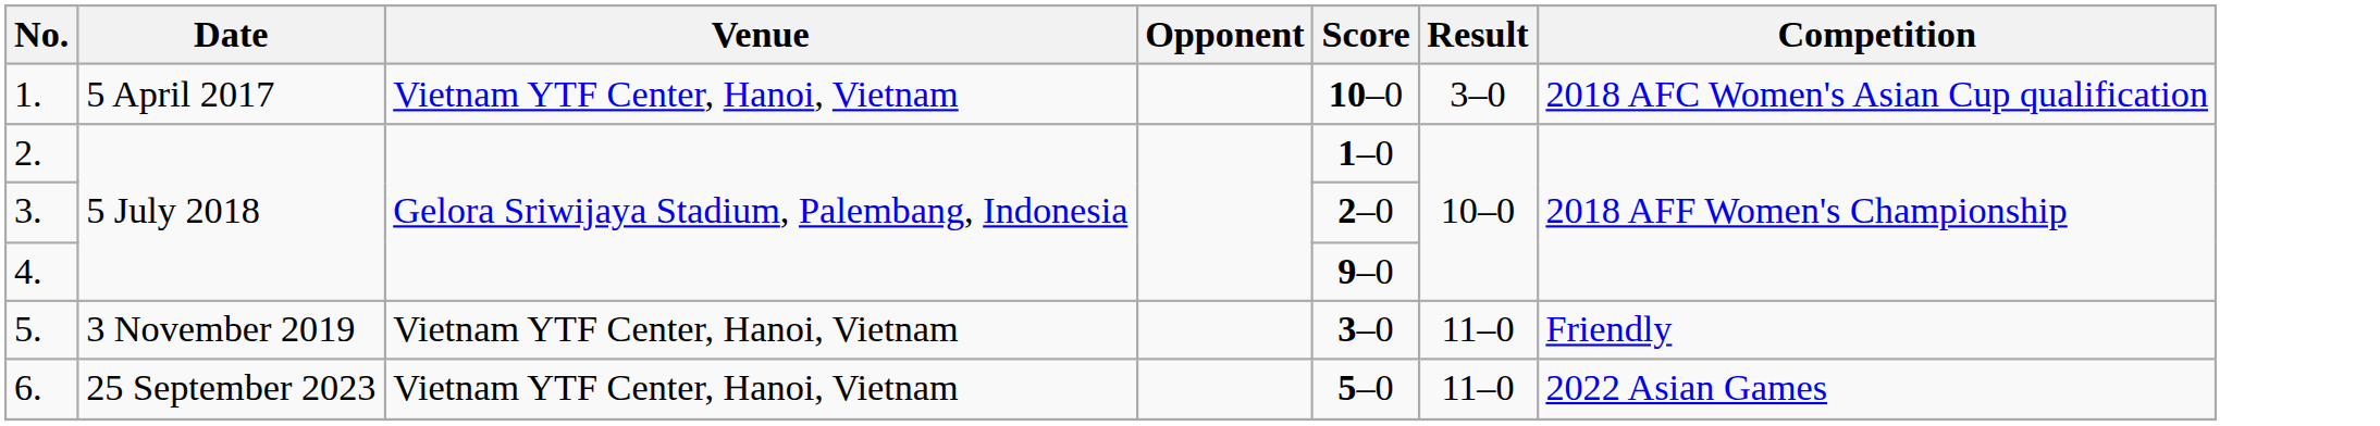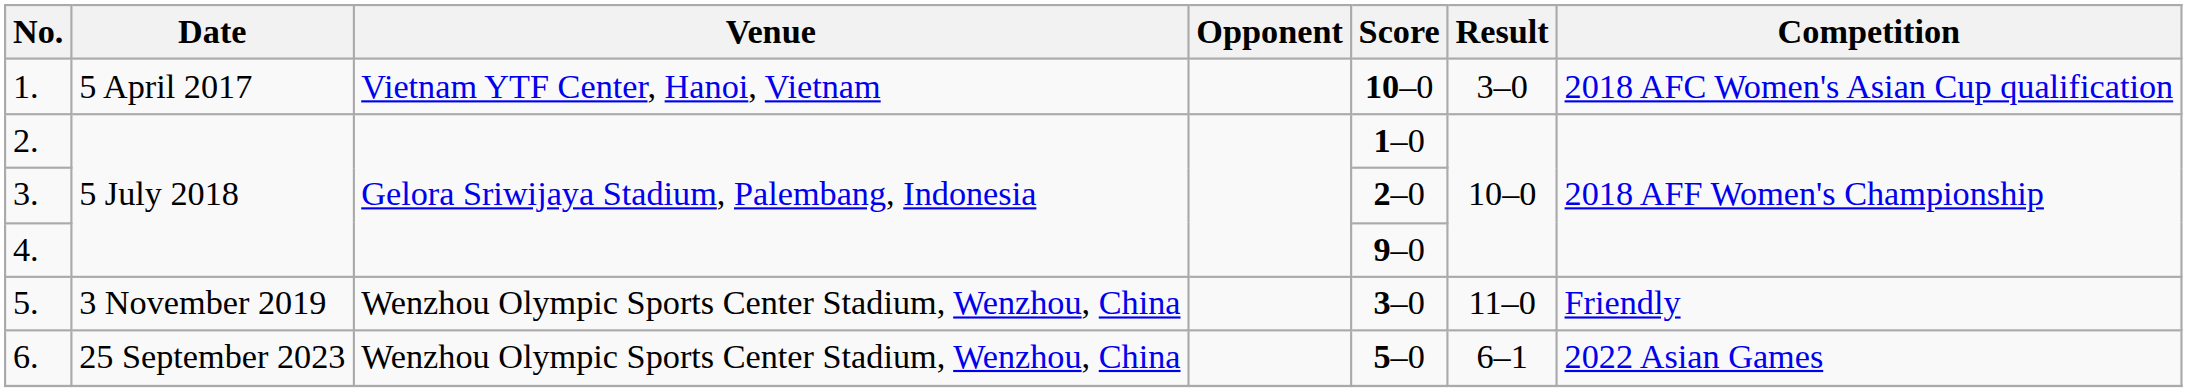 <table class="wikitable">
 <tr>
 <th>No.</th>
 <th>Date</th>
 <th>Venue</th>
 <th>Opponent</th>
 <th>Score</th>
 <th>Result</th>
 <th>Competition</th>
 </tr>
 <tr>
 <td>1.</td>
 <td>5 April 2017</td>
 <td><a href='#'>Vietnam YTF Center</a>, <a href='#'>Hanoi</a>, <a href='#'>Vietnam</a></td>
 <td></td>
 <td align=center><strong>10</strong>–0</td>
 <td align=center>3–0</td>
 <td><a href='#'>2018 AFC Women's Asian Cup qualification</a></td>
 </tr>
 <tr>
 <td>2.</td>
 <td rowspan="3">5 July 2018</td>
 <td rowspan="3"><a href='#'>Gelora Sriwijaya Stadium</a>, <a href='#'>Palembang</a>, <a href='#'>Indonesia</a></td>
 <td rowspan="3"></td>
 <td align=center><strong>1</strong>–0</td>
 <td rowspan="3" align=center>10–0</td>
 <td rowspan="3"><a href='#'>2018 AFF Women's Championship</a></td>
 </tr>
 <tr>
 <td>3.</td>
 <td align=center><strong>2</strong>–0</td>
 </tr>
 <tr>
 <td>4.</td>
 <td align=center><strong>9</strong>–0</td>
 </tr>
 <tr>
 <td>5.</td>
 <td>3 November 2019</td>
-<td>Vietnam YTF Center, Hanoi, Vietnam</td>
+<td>Wenzhou Olympic Sports Center Stadium, <a href='#'>Wenzhou</a>, <a href='#'>China</a></td>
 <td></td>
 <td align=center><strong>3</strong>–0</td>
 <td align=center>11–0</td>
 <td><a href='#'>Friendly</a></td>
 </tr>
 <tr>
 <td>6.</td>
 <td>25 September 2023</td>
-<td>Vietnam YTF Center, Hanoi, Vietnam</td>
+<td>Wenzhou Olympic Sports Center Stadium, <a href='#'>Wenzhou</a>, <a href='#'>China</a></td>
 <td></td>
 <td align=center><strong>5</strong>–0</td>
-<td align=center>11–0</td>
+<td align=center>6–1</td>
 <td><a href='#'>2022 Asian Games</a></td>
 </tr>
 <tr>
 </tr>
 </table>
